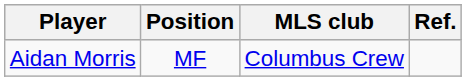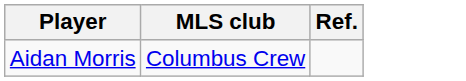 <table class="wikitable" style="text-align:center;">
 <tr style="background:#C0C0C0;">
 <th>Player</th>
-<th>Position</th>
 <th>MLS club</th>
 <th>Ref.</th>
 </tr>
 <tr>
 <td><a href='#'>Aidan Morris</a></td>
-<td><a href='#'>MF</a></td>
 <td><a href='#'>Columbus Crew</a></td>
 <td></td>
 </tr>
 </table>
